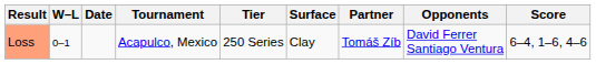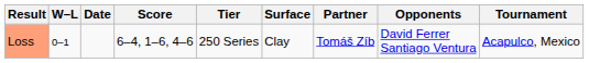 <table class="sortable wikitable">
 <tr>
 <th>Result</th>
 <th class="unsortable">W–L</th>
 <th>Date</th>
-<th>Tournament</th>
+<th class="unsortable">Score</th>
 <th>Tier</th>
 <th>Surface</th>
 <th>Partner</th>
 <th>Opponents</th>
-<th class="unsortable">Score</th>
+<th>Tournament</th>
 </tr>
 <tr>
 <td bgcolor=FFA07A>Loss</td>
 <td><small>0–1</small></td>
 <td><a href='#'></a></td>
-<td><a href='#'>Acapulco</a>, Mexico</td>
+<td>6–4, 1–6, 4–6</td>
 <td>250 Series</td>
 <td>Clay</td>
 <td> <a href='#'>Tomáš Zíb</a></td>
 <td> <a href='#'>David Ferrer</a> <br>  <a href='#'>Santiago Ventura</a></td>
-<td>6–4, 1–6, 4–6</td>
+<td><a href='#'>Acapulco</a>, Mexico</td>
 </tr>
 </table>
